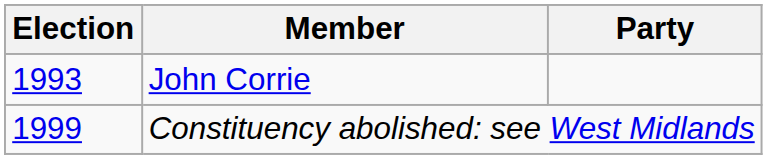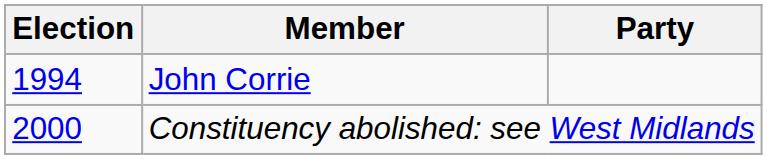 <table class="wikitable">
 <tr>
 <th>Election</th>
 <th>Member</th>
 <th colspan=2>Party</th>
 </tr>
 <tr>
-<td><a href='#'>1993</a></td>
+<td><a href='#'>1994</a></td>
 <td><a href='#'>John Corrie</a></td>
 <td></td>
 </tr>
 <tr>
-<td><a href='#'>1999</a></td>
+<td><a href='#'>2000</a></td>
 <td colspan="3"><em>Constituency abolished: see <a href='#'>West Midlands</a></em></td>
 </tr>
 </table>
